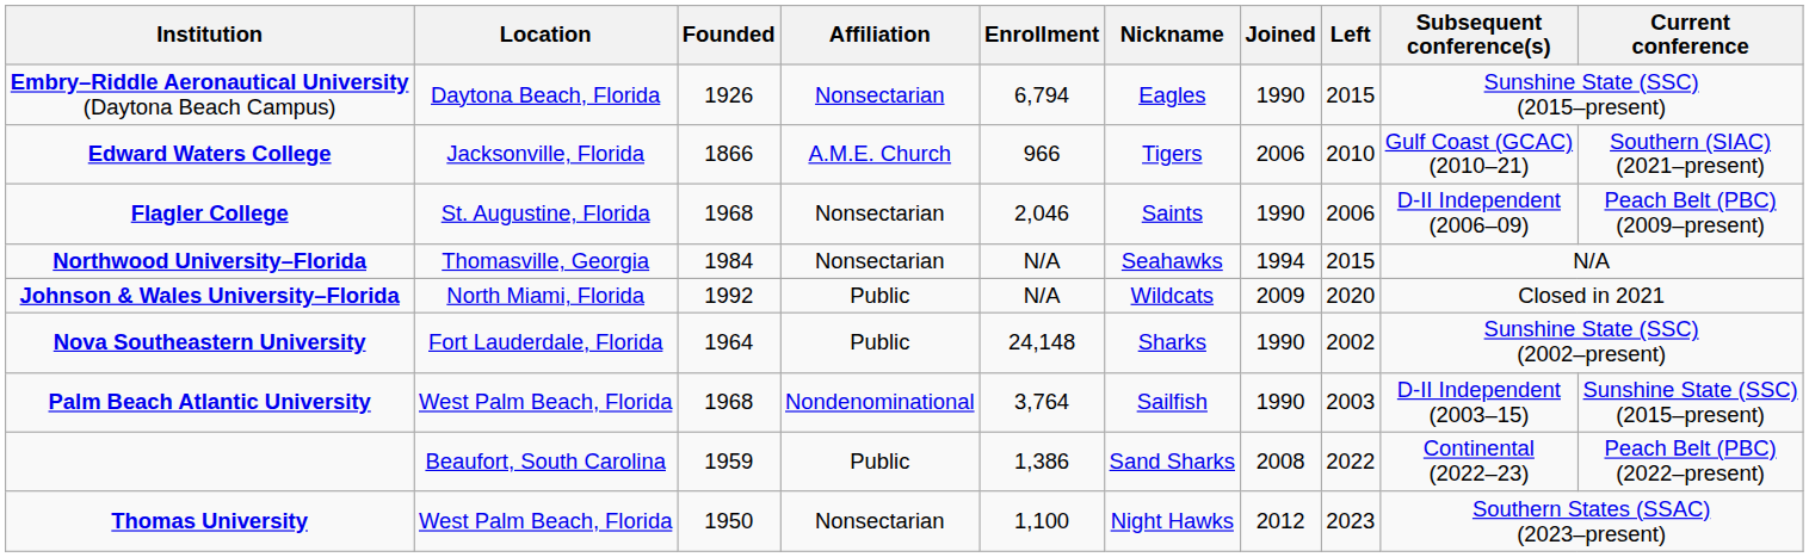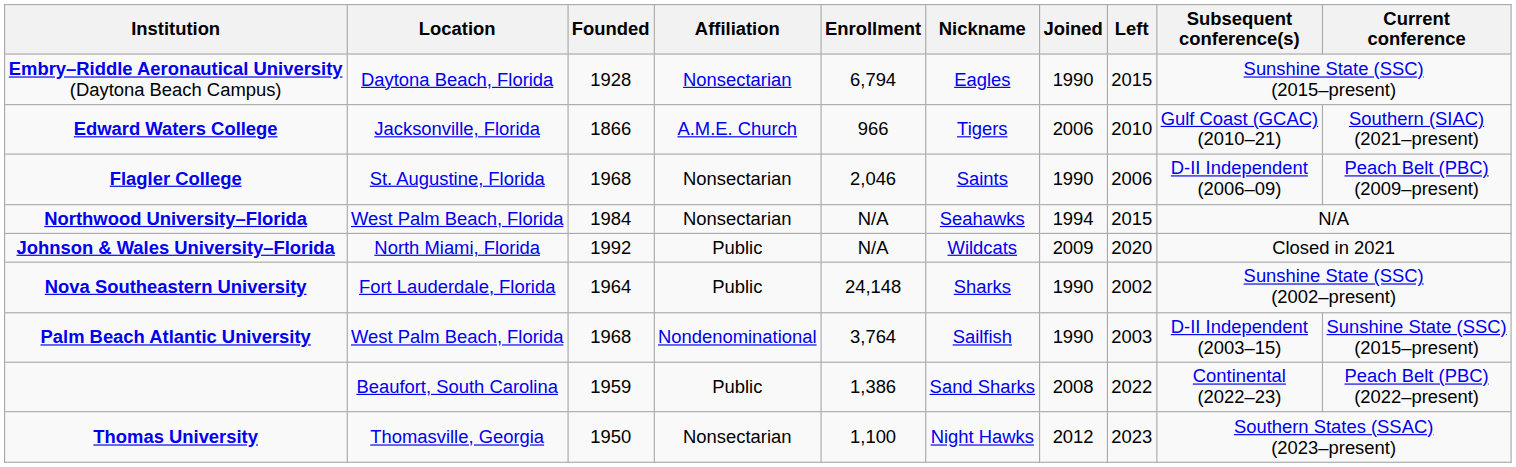 <table class="wikitable sortable" style="text-align:center">
 <tr>
 <th>Institution</th>
 <th>Location</th>
 <th>Founded</th>
 <th>Affiliation</th>
 <th>Enrollment</th>
 <th>Nickname</th>
 <th>Joined</th>
 <th>Left</th>
 <th>Subsequent<br>conference(s)</th>
 <th>Current<br>conference</th>
 </tr>
 <tr>
 <td><strong><a href='#'>Embry–Riddle Aeronautical University</a></strong><br>(Daytona Beach Campus)</td>
 <td><a href='#'>Daytona Beach, Florida</a></td>
-<td>1926</td>
+<td>1928</td>
 <td><a href='#'>Nonsectarian</a></td>
 <td>6,794</td>
 <td><a href='#'>Eagles</a></td>
 <td>1990</td>
 <td>2015</td>
 <td colspan="2"><a href='#'>Sunshine State (SSC)</a><br>(2015–present)</td>
 </tr>
 <tr>
 <td><strong><a href='#'>Edward Waters College</a></strong></td>
 <td><a href='#'>Jacksonville, Florida</a></td>
 <td>1866</td>
 <td><a href='#'>A.M.E. Church</a></td>
 <td>966</td>
 <td><a href='#'>Tigers</a></td>
 <td>2006</td>
 <td>2010</td>
 <td><a href='#'>Gulf Coast (GCAC)</a><br>(2010–21)</td>
 <td><a href='#'>Southern (SIAC)</a><br>(2021–present)</td>
 </tr>
 <tr>
 <td><strong><a href='#'>Flagler College</a></strong></td>
 <td><a href='#'>St. Augustine, Florida</a></td>
 <td>1968</td>
 <td>Nonsectarian</td>
 <td>2,046</td>
 <td><a href='#'>Saints</a></td>
 <td>1990</td>
 <td>2006</td>
 <td><a href='#'>D-II Independent</a><br>(2006–09)</td>
 <td><a href='#'>Peach Belt (PBC)</a><br>(2009–present)</td>
 </tr>
 <tr>
 <td><strong><a href='#'>Northwood University–Florida</a></strong></td>
-<td><a href='#'>Thomasville, Georgia</a></td>
+<td><a href='#'>West Palm Beach, Florida</a></td>
 <td>1984</td>
 <td>Nonsectarian</td>
 <td>N/A</td>
 <td><a href='#'>Seahawks</a></td>
 <td>1994</td>
 <td>2015</td>
 <td colspan="2">N/A</td>
 </tr>
 <tr>
 <td><strong><a href='#'>Johnson & Wales University–Florida</a></strong></td>
 <td><a href='#'>North Miami, Florida</a></td>
 <td>1992</td>
 <td>Public</td>
 <td>N/A</td>
 <td><a href='#'>Wildcats</a></td>
 <td>2009</td>
 <td>2020</td>
 <td colspan="2">Closed in 2021</td>
 </tr>
 <tr>
 <td><strong><a href='#'>Nova Southeastern University</a></strong></td>
 <td><a href='#'>Fort Lauderdale, Florida</a></td>
 <td>1964</td>
 <td>Public</td>
 <td>24,148</td>
 <td><a href='#'>Sharks</a></td>
 <td>1990</td>
 <td>2002</td>
 <td colspan="2"><a href='#'>Sunshine State (SSC)</a><br>(2002–present)</td>
 </tr>
 <tr>
 <td><strong><a href='#'>Palm Beach Atlantic University</a></strong></td>
 <td><a href='#'>West Palm Beach, Florida</a></td>
 <td>1968</td>
 <td><a href='#'>Nondenominational</a></td>
 <td>3,764</td>
 <td><a href='#'>Sailfish</a></td>
 <td>1990</td>
 <td>2003</td>
 <td><a href='#'>D-II Independent</a><br>(2003–15)</td>
 <td><a href='#'>Sunshine State (SSC)</a><br>(2015–present)</td>
 </tr>
 <tr>
 <td></td>
 <td><a href='#'>Beaufort, South Carolina</a></td>
 <td>1959</td>
 <td>Public</td>
 <td>1,386</td>
 <td><a href='#'>Sand Sharks</a></td>
 <td>2008</td>
 <td>2022</td>
 <td><a href='#'>Continental</a><br>(2022–23)</td>
 <td><a href='#'>Peach Belt (PBC)</a><br>(2022–present)</td>
 </tr>
 <tr>
 <td><strong><a href='#'>Thomas University</a></strong></td>
-<td><a href='#'>West Palm Beach, Florida</a></td>
+<td><a href='#'>Thomasville, Georgia</a></td>
 <td>1950</td>
 <td>Nonsectarian</td>
 <td>1,100</td>
 <td><a href='#'>Night Hawks</a></td>
 <td>2012</td>
 <td>2023</td>
 <td colspan="2"><a href='#'>Southern States (SSAC)</a><br>(2023–present)</td>
 </tr>
 </table>
